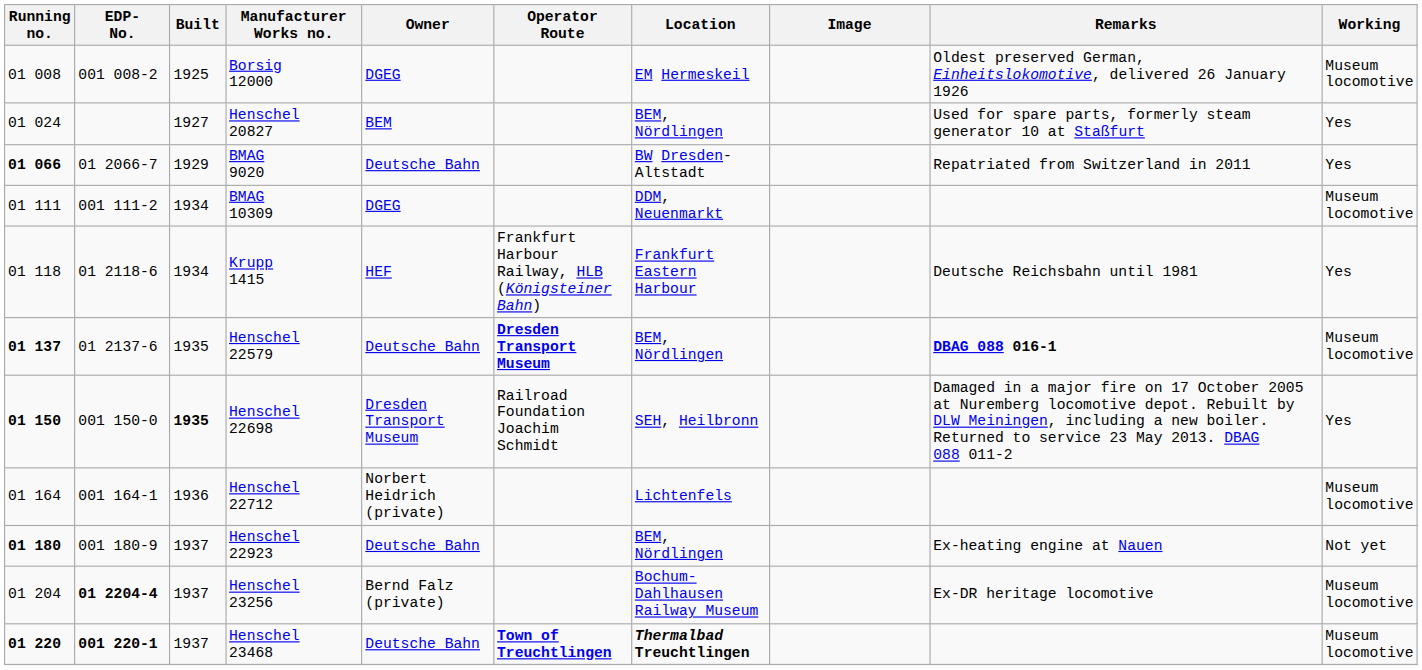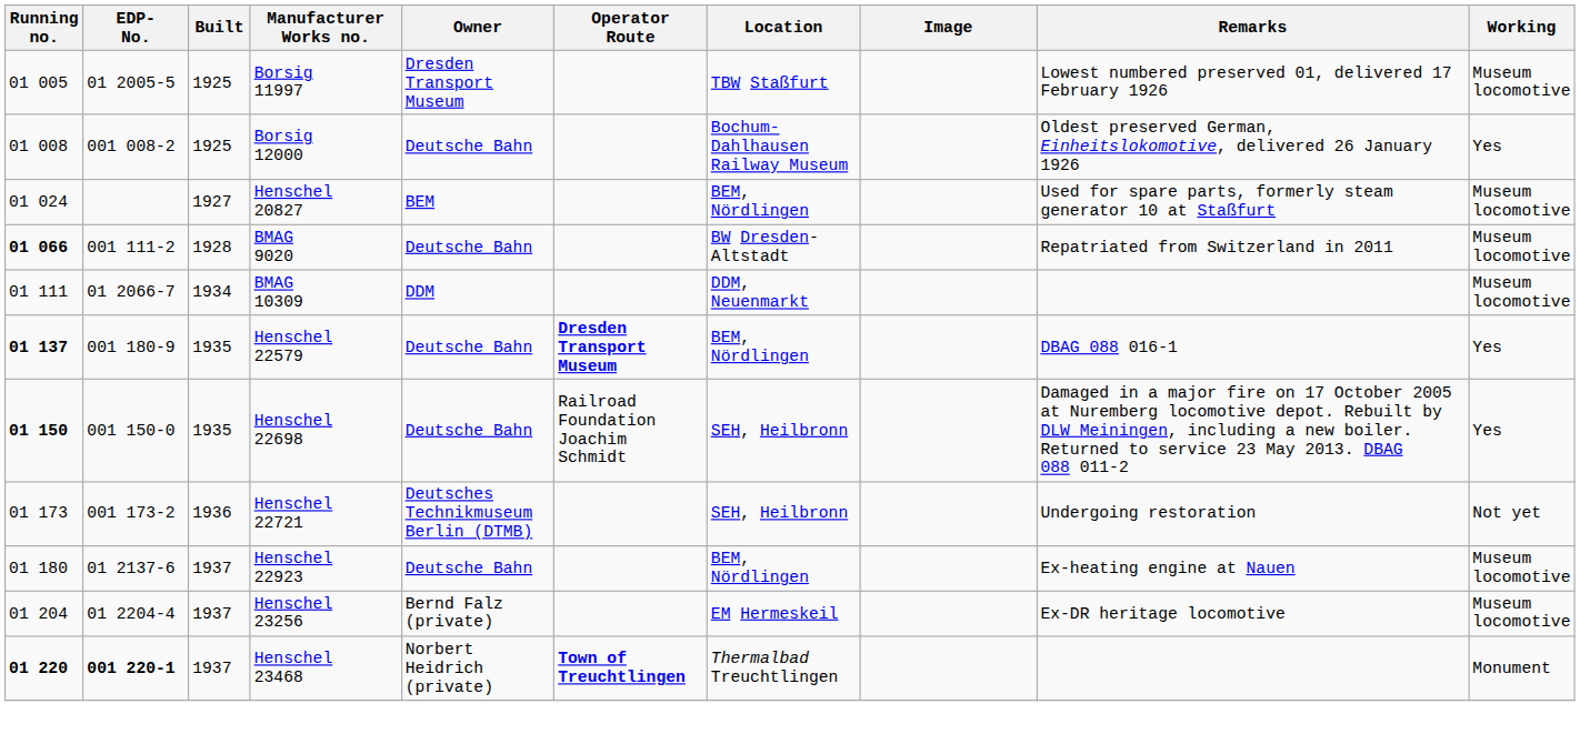 <table class="wikitable" style="width="100%"; border:solid 1px #AAAAAA;background:#e3e3e3;">
 <tr>
 <th width="5%">Running<br>no.</th>
 <th width="7%">EDP-<br>No.</th>
 <th width="4%">Built</th>
 <th width="10%">Manufacturer<br>Works no.</th>
 <th width="10%">Owner</th>
 <th width="10%">Operator<br>Route</th>
 <th width="10%">Location</th>
 <th width="13%">Image</th>
 <th width="37%">Remarks</th>
 <th width="7%">Working</th>
 </tr>
 <tr>
+<td>01 005</td>
+<td>01 2005-5</td>
+<td>1925</td>
+<td><a href='#'>Borsig</a><br>11997</td>
+<td><a href='#'>Dresden Transport Museum</a></td>
+<td></td>
+<td><a href='#'>TBW</a> <a href='#'>Staßfurt</a></td>
+<td></td>
+<td>Lowest numbered preserved 01, delivered 17 February 1926</td>
+<td>Museum locomotive</td>
+</tr>
+<tr>
 <td>01 008</td>
 <td>001 008-2</td>
 <td>1925</td>
 <td><a href='#'>Borsig</a><br>12000</td>
-<td><a href='#'>DGEG</a></td>
+<td><a href='#'>Deutsche Bahn</a></td>
 <td></td>
-<td><a href='#'>EM</a> <a href='#'>Hermeskeil</a></td>
+<td><a href='#'>Bochum-Dahlhausen Railway Museum</a></td>
 <td></td>
 <td>Oldest preserved German, <em><a href='#'>Einheitslokomotive</a></em>, delivered 26 January 1926</td>
-<td>Museum locomotive</td>
+<td>Yes</td>
 </tr>
 <tr>
 <td>01 024</td>
 <td></td>
 <td>1927</td>
 <td><a href='#'>Henschel</a><br>20827</td>
 <td><a href='#'>BEM</a></td>
 <td></td>
 <td><a href='#'>BEM</a>, <a href='#'>Nördlingen</a></td>
 <td></td>
 <td>Used for spare parts, formerly steam generator 10 at <a href='#'>Staßfurt</a></td>
-<td>Yes</td>
+<td>Museum locomotive</td>
 </tr>
 <tr>
 <td><strong>01 066</strong></td>
-<td>01 2066-7</td>
-<td>1929</td>
+<td>001 111-2</td>
+<td>1928</td>
 <td><a href='#'>BMAG</a><br>9020</td>
 <td><a href='#'>Deutsche Bahn</a></td>
 <td></td>
 <td><a href='#'>BW</a> <a href='#'>Dresden</a>-Altstadt</td>
 <td></td>
 <td>Repatriated from Switzerland in 2011</td>
-<td>Yes</td>
+<td>Museum locomotive</td>
 </tr>
 <tr>
 <td>01 111</td>
-<td>001 111-2</td>
+<td>01 2066-7</td>
 <td>1934</td>
 <td><a href='#'>BMAG</a><br>10309</td>
-<td><a href='#'>DGEG</a></td>
+<td><a href='#'>DDM</a></td>
 <td></td>
 <td><a href='#'>DDM</a>, <a href='#'>Neuenmarkt</a></td>
 <td></td>
 <td></td>
 <td>Museum locomotive</td>
 </tr>
 <tr>
-<td>01 118</td>
-<td>01 2118-6</td>
-<td>1934</td>
-<td><a href='#'>Krupp</a><br>1415</td>
-<td><a href='#'>HEF</a></td>
-<td>Frankfurt Harbour Railway, <a href='#'>HLB</a>  (<em><a href='#'>Königsteiner Bahn</a></em>)</td>
-<td><a href='#'>Frankfurt Eastern Harbour</a></td>
-<td></td>
-<td>Deutsche Reichsbahn until 1981</td>
-<td>Yes</td>
-</tr>
-<tr>
 <td><strong>01 137</strong></td>
-<td>01 2137-6</td>
+<td>001 180-9</td>
 <td>1935</td>
 <td><a href='#'>Henschel</a><br>22579</td>
 <td><a href='#'>Deutsche Bahn</a></td>
 <td><strong><a href='#'>Dresden Transport Museum</a></strong></td>
 <td><a href='#'>BEM</a>, <a href='#'>Nördlingen</a></td>
 <td></td>
-<td><strong><a href='#'>DBAG 088</a> 016-1</strong></td>
-<td>Museum locomotive</td>
+<td><a href='#'>DBAG 088</a> 016-1</td>
+<td>Yes</td>
 </tr>
 <tr>
 <td><strong>01 150</strong></td>
 <td>001 150-0</td>
-<td><strong>1935</strong></td>
+<td>1935</td>
 <td><a href='#'>Henschel</a><br>22698</td>
-<td><a href='#'>Dresden Transport Museum</a></td>
+<td><a href='#'>Deutsche Bahn</a></td>
 <td>Railroad Foundation Joachim Schmidt</td>
 <td><a href='#'>SEH</a>, <a href='#'>Heilbronn</a></td>
 <td></td>
 <td>Damaged in a major fire on 17 October 2005 at Nuremberg locomotive depot. Rebuilt by <a href='#'>DLW Meiningen</a>, including a new boiler. Returned to service 23 May 2013. <a href='#'>DBAG 088</a> 011-2</td>
 <td>Yes</td>
 </tr>
 <tr>
-<td>01 164</td>
-<td>001 164-1</td>
+<td>01 173</td>
+<td>001 173-2</td>
 <td>1936</td>
-<td><a href='#'>Henschel</a><br>22712</td>
-<td>Norbert Heidrich (private)</td>
+<td><a href='#'>Henschel</a><br>22721</td>
+<td><a href='#'>Deutsches Technikmuseum Berlin (DTMB)</a></td>
 <td></td>
-<td><a href='#'>Lichtenfels</a></td>
+<td><a href='#'>SEH</a>, <a href='#'>Heilbronn</a></td>
 <td></td>
-<td></td>
-<td>Museum locomotive</td>
+<td>Undergoing restoration</td>
+<td>Not yet</td>
 </tr>
 <tr>
-<td><strong>01 180</strong></td>
-<td>001 180-9</td>
+<td>01 180</td>
+<td>01 2137-6</td>
 <td>1937</td>
 <td><a href='#'>Henschel</a><br>22923</td>
 <td><a href='#'>Deutsche Bahn</a></td>
 <td></td>
 <td><a href='#'>BEM</a>, <a href='#'>Nördlingen</a></td>
 <td></td>
 <td>Ex-heating engine at <a href='#'>Nauen</a></td>
-<td>Not yet</td>
+<td>Museum locomotive</td>
 </tr>
 <tr>
 <td>01 204</td>
-<td><strong>01 2204-4</strong></td>
+<td>01 2204-4</td>
 <td>1937</td>
 <td><a href='#'>Henschel</a><br>23256</td>
 <td>Bernd Falz (private)</td>
 <td></td>
-<td><a href='#'>Bochum-Dahlhausen Railway Museum</a></td>
+<td><a href='#'>EM</a> <a href='#'>Hermeskeil</a></td>
 <td></td>
 <td>Ex-DR heritage locomotive</td>
 <td>Museum locomotive</td>
 </tr>
 <tr>
 <td><strong>01 220</strong></td>
 <td><strong>001 220-1</strong></td>
 <td>1937</td>
 <td><a href='#'>Henschel</a><br>23468</td>
-<td><a href='#'>Deutsche Bahn</a></td>
+<td>Norbert Heidrich (private)</td>
 <td><strong><a href='#'>Town of Treuchtlingen</a></strong></td>
-<td><strong><em>Thermalbad</em> Treuchtlingen</strong></td>
+<td><em>Thermalbad</em> Treuchtlingen</td>
 <td></td>
 <td></td>
-<td>Museum locomotive</td>
+<td>Monument</td>
 </tr>
 <tr>
 </tr>
 </table>
